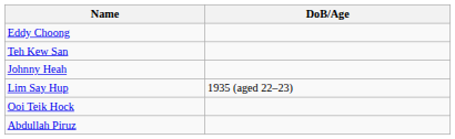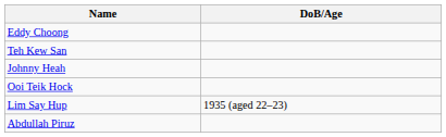 <table class="wikitable" style="width:600px; font-size:95%;">
 <tr>
 <th align="left">Name</th>
 <th align="left">DoB/Age</th>
 </tr>
 <tr>
 <td align="left"><a href='#'>Eddy Choong</a></td>
 <td align="left"></td>
 </tr>
 <tr>
 <td align="left"><a href='#'>Teh Kew San</a></td>
 <td align="left"></td>
 </tr>
 <tr>
 <td align="left"><a href='#'>Johnny Heah</a></td>
 <td align="left"></td>
 </tr>
 <tr>
+<td align="left"><a href='#'>Ooi Teik Hock</a></td>
+<td align="left"></td>
+</tr>
+<tr>
 <td align="left"><a href='#'>Lim Say Hup</a></td>
 <td align="left">1935 (aged 22–23)</td>
-</tr>
-<tr>
-<td align="left"><a href='#'>Ooi Teik Hock</a></td>
-<td align="left"></td>
 </tr>
 <tr>
 <td align="left"><a href='#'>Abdullah Piruz</a></td>
 <td align="left"></td>
 </tr>
 </table>
